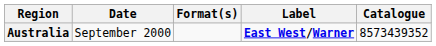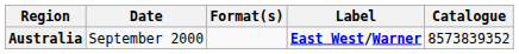 <table class="wikitable plainrowheaders">
 <tr>
 <th scope="col">Region</th>
 <th scope="col">Date</th>
 <th scope="col">Format(s)</th>
 <th scope="col">Label</th>
 <th scope="col">Catalogue</th>
 </tr>
 <tr>
 <th scope="row">Australia</th>
 <td>September 2000</td>
 <td></td>
 <td><strong><a href='#'>East West</a>/<a href='#'>Warner</a></strong></td>
-<td>8573439352</td>
+<td>8573839352</td>
 </tr>
 </table>
